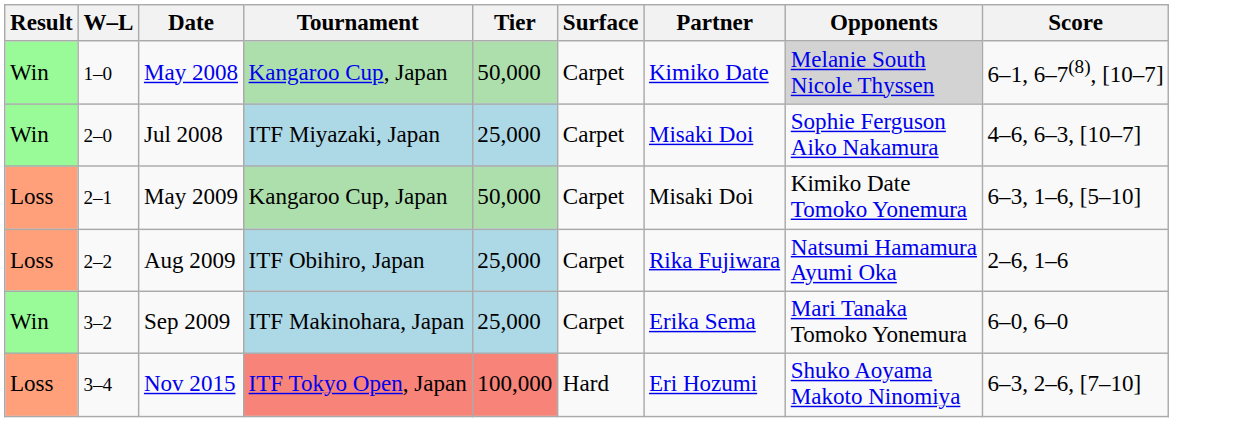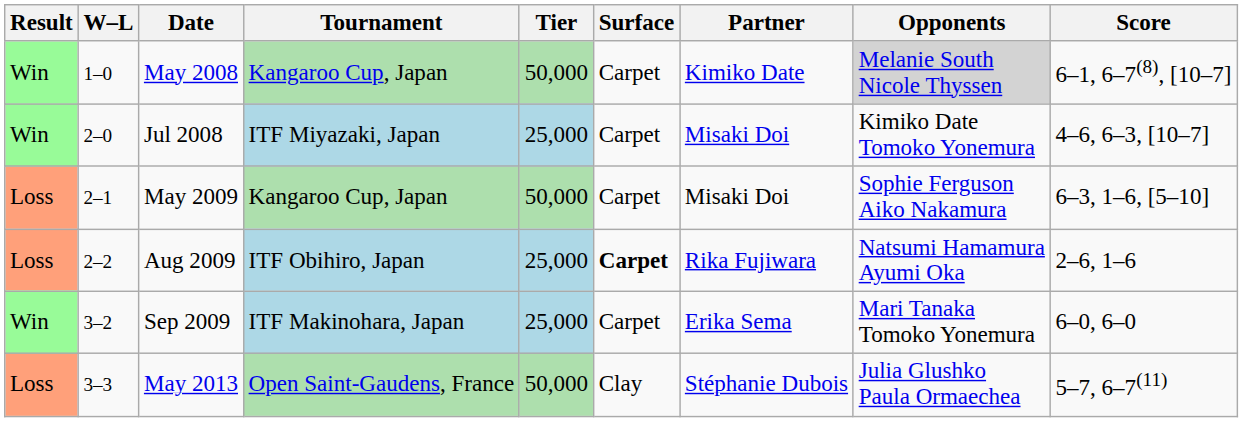 <table class="sortable wikitable">
 <tr>
 <th>Result</th>
 <th class="unsortable">W–L</th>
 <th>Date</th>
 <th>Tournament</th>
 <th>Tier</th>
 <th>Surface</th>
 <th>Partner</th>
 <th>Opponents</th>
 <th class="unsortable">Score</th>
 </tr>
 <tr>
 <td bgcolor="98FB98">Win</td>
 <td><small>1–0</small></td>
 <td><a href='#'>May 2008</a></td>
 <td bgcolor="#addfad"><a href='#'>Kangaroo Cup</a>, Japan</td>
 <td bgcolor="#addfad">50,000</td>
 <td>Carpet</td>
 <td> <a href='#'>Kimiko Date</a></td>
 <td style="background: lightgrey;"> <a href='#'>Melanie South</a><br> <a href='#'>Nicole Thyssen</a></td>
 <td>6–1, 6–7<sup>(8)</sup>, [10–7]</td>
 </tr>
 <tr>
 <td bgcolor="98FB98">Win</td>
 <td><small>2–0</small></td>
 <td>Jul 2008</td>
 <td bgcolor="lightblue">ITF Miyazaki, Japan</td>
 <td bgcolor="lightblue">25,000</td>
 <td>Carpet</td>
 <td> <a href='#'>Misaki Doi</a></td>
-<td> <a href='#'>Sophie Ferguson</a><br> <a href='#'>Aiko Nakamura</a></td>
+<td> Kimiko Date<br> <a href='#'>Tomoko Yonemura</a></td>
 <td>4–6, 6–3, [10–7]</td>
 </tr>
 <tr>
 <td bgcolor="FFA07A">Loss</td>
 <td><small>2–1</small></td>
 <td>May 2009</td>
 <td bgcolor="#addfad">Kangaroo Cup, Japan</td>
 <td bgcolor="#addfad">50,000</td>
 <td>Carpet</td>
 <td> Misaki Doi</td>
-<td> Kimiko Date<br> <a href='#'>Tomoko Yonemura</a></td>
+<td> <a href='#'>Sophie Ferguson</a><br> <a href='#'>Aiko Nakamura</a></td>
 <td>6–3, 1–6, [5–10]</td>
 </tr>
 <tr>
 <td bgcolor="FFA07A">Loss</td>
 <td><small>2–2</small></td>
 <td>Aug 2009</td>
 <td bgcolor="lightblue">ITF Obihiro, Japan</td>
 <td bgcolor="lightblue">25,000</td>
-<td>Carpet</td>
+<td><strong>Carpet</strong></td>
 <td> <a href='#'>Rika Fujiwara</a></td>
 <td> <a href='#'>Natsumi Hamamura</a><br> <a href='#'>Ayumi Oka</a></td>
 <td>2–6, 1–6</td>
 </tr>
 <tr>
 <td bgcolor="98FB98">Win</td>
 <td><small>3–2</small></td>
 <td>Sep 2009</td>
 <td bgcolor="lightblue">ITF Makinohara, Japan</td>
 <td bgcolor="lightblue">25,000</td>
 <td>Carpet</td>
 <td> <a href='#'>Erika Sema</a></td>
 <td> <a href='#'>Mari Tanaka</a><br> Tomoko Yonemura</td>
 <td>6–0, 6–0</td>
 </tr>
 <tr>
-<td style="background:#ffa07a;">Loss</td>
-<td><small>3–4</small></td>
-<td><a href='#'>Nov 2015</a></td>
-<td style="background:#f88379;"><a href='#'>ITF Tokyo Open</a>, Japan</td>
-<td style="background:#f88379;">100,000</td>
-<td>Hard</td>
-<td> <a href='#'>Eri Hozumi</a></td>
-<td> <a href='#'>Shuko Aoyama</a><br> <a href='#'>Makoto Ninomiya</a></td>
-<td>6–3, 2–6, [7–10]</td>
+<td bgcolor=FFA07A>Loss</td>
+<td><small>3–3</small></td>
+<td><a href='#'>May 2013</a></td>
+<td bgcolor="#addfad"><a href='#'>Open Saint-Gaudens</a>, France</td>
+<td bgcolor="#addfad">50,000</td>
+<td>Clay</td>
+<td> <a href='#'>Stéphanie Dubois</a></td>
+<td> <a href='#'>Julia Glushko</a><br> <a href='#'>Paula Ormaechea</a></td>
+<td>5–7, 6–7<sup>(11)</sup></td>
 </tr>
 </table>
